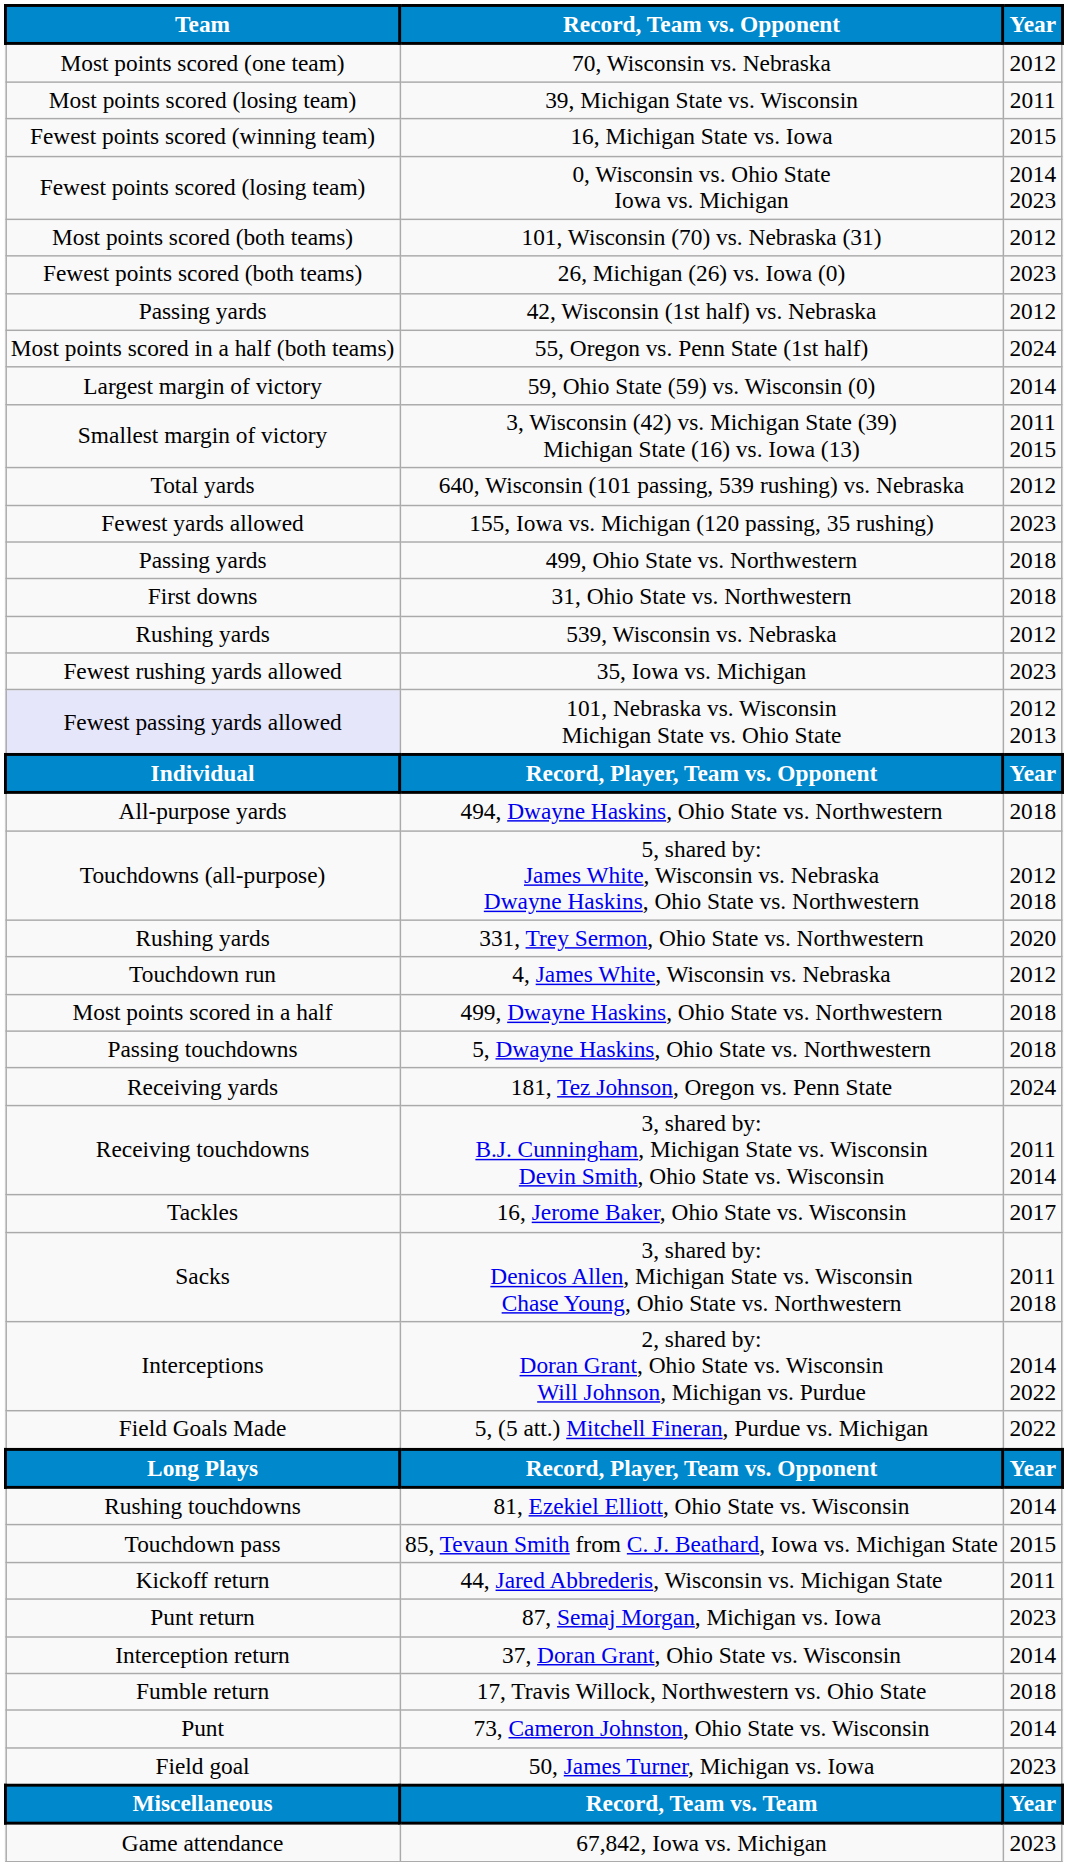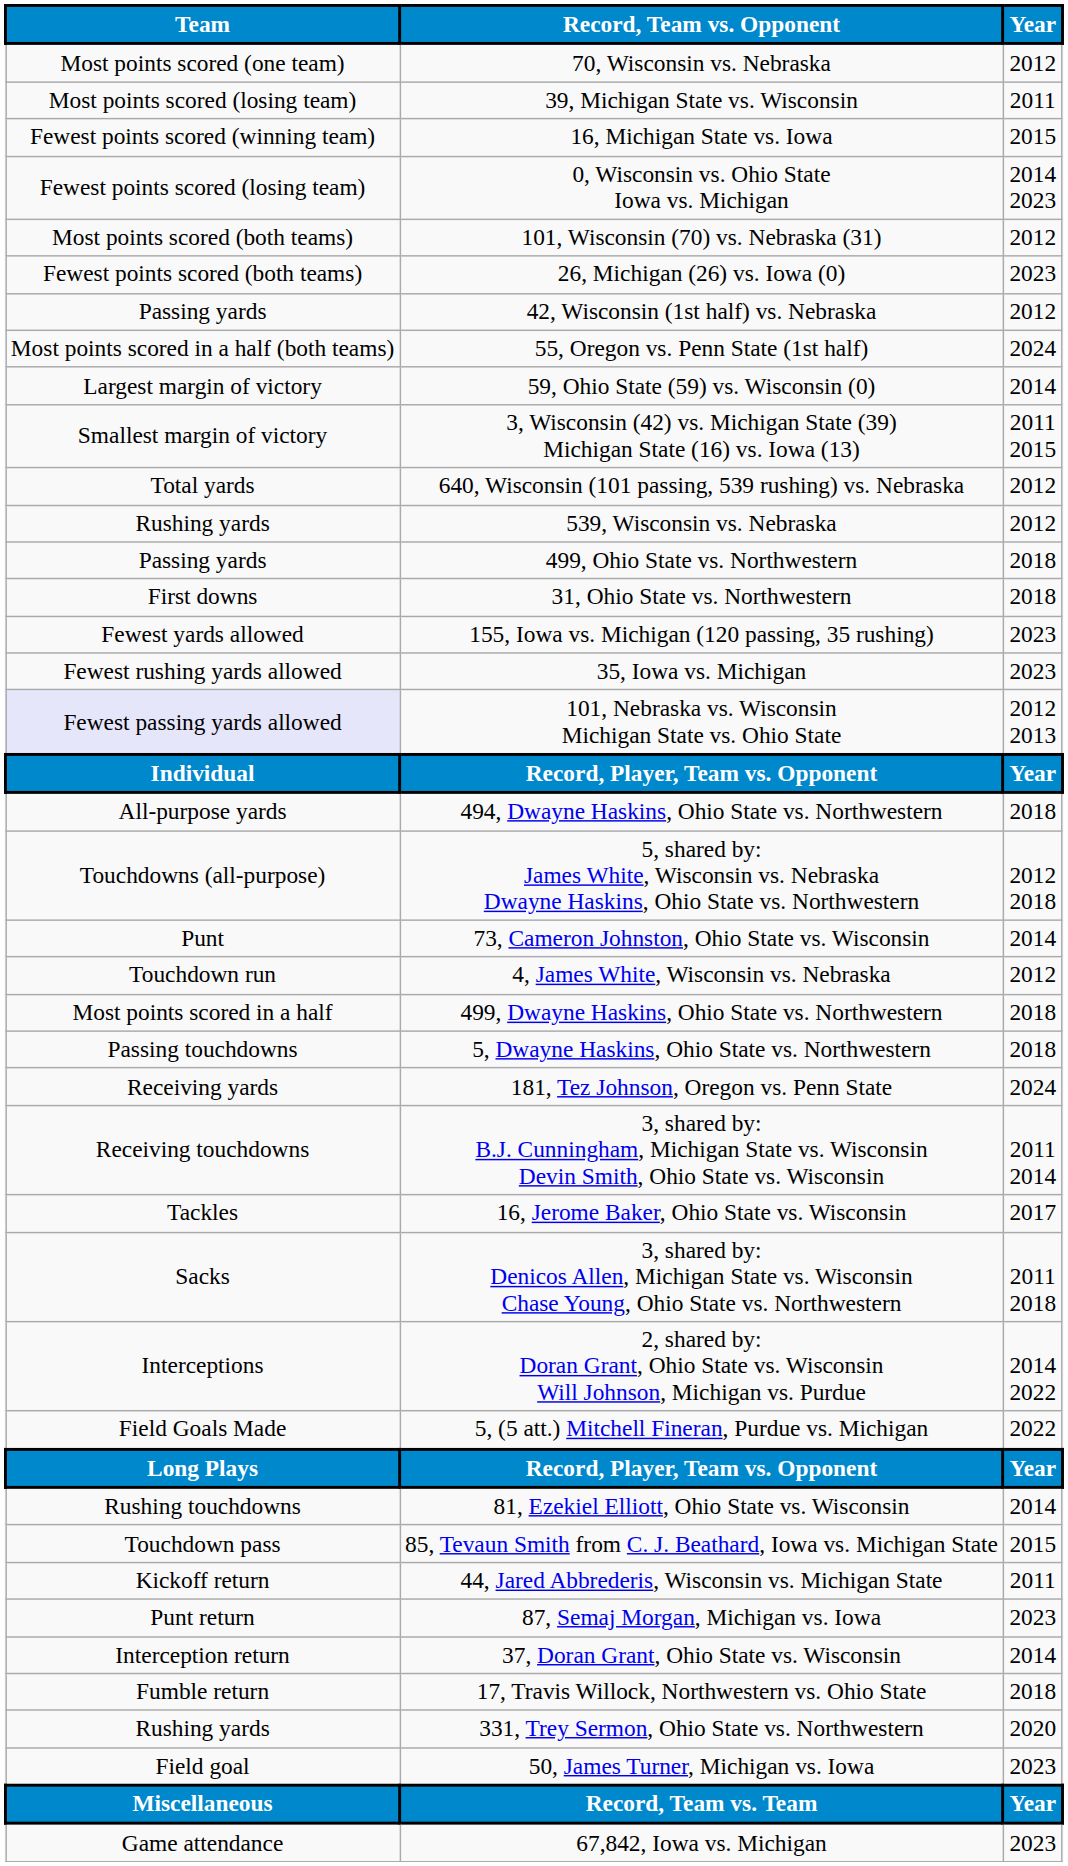 <table class="wikitable" style="text-align:center">
 <tr>
 <th style="background:#0088cd; color:#FFFFFF; border:2px solid #000000;">Team</th>
 <th style="background:#0088cd; color:#FFFFFF; border:2px solid #000000;">Record, Team vs. Opponent</th>
 <th style="background:#0088cd; color:#FFFFFF; border:2px solid #000000;">Year</th>
 </tr>
 <tr>
 <td>Most points scored (one team)</td>
 <td>70, Wisconsin vs. Nebraska</td>
 <td>2012</td>
 </tr>
 <tr>
 <td>Most points scored (losing team)</td>
 <td>39, Michigan State vs. Wisconsin</td>
 <td>2011</td>
 </tr>
 <tr>
 <td>Fewest points scored (winning team)</td>
 <td>16, Michigan State vs. Iowa</td>
 <td>2015</td>
 </tr>
 <tr>
 <td>Fewest points scored (losing team)</td>
 <td>0, Wisconsin vs. Ohio State<br>Iowa vs. Michigan</td>
 <td>2014<br>2023</td>
 </tr>
 <tr>
 <td>Most points scored (both teams)</td>
 <td>101, Wisconsin (70) vs. Nebraska (31)</td>
 <td>2012</td>
 </tr>
 <tr>
 <td>Fewest points scored (both teams)</td>
 <td>26, Michigan (26) vs. Iowa (0)</td>
 <td>2023</td>
 </tr>
 <tr>
 <td>Passing yards</td>
 <td>42, Wisconsin (1st half) vs. Nebraska</td>
 <td>2012</td>
 </tr>
 <tr>
 <td>Most points scored in a half (both teams)</td>
 <td>55, Oregon vs. Penn State (1st half)</td>
 <td>2024</td>
 </tr>
 <tr>
 <td>Largest margin of victory</td>
 <td>59, Ohio State (59) vs. Wisconsin (0)</td>
 <td>2014</td>
 </tr>
 <tr>
 <td>Smallest margin of victory</td>
 <td>3, Wisconsin (42) vs. Michigan State (39)<br>Michigan State (16) vs. Iowa (13)</td>
 <td>2011<br>2015</td>
 </tr>
 <tr>
 <td>Total yards</td>
 <td>640, Wisconsin (101 passing, 539 rushing) vs. Nebraska</td>
 <td>2012</td>
 </tr>
 <tr>
-<td>Fewest yards allowed</td>
-<td>155, Iowa vs. Michigan (120 passing, 35 rushing)</td>
-<td>2023</td>
+<td>Rushing yards</td>
+<td>539, Wisconsin vs. Nebraska</td>
+<td>2012</td>
 </tr>
 <tr>
 <td>Passing yards</td>
 <td>499, Ohio State vs. Northwestern</td>
 <td>2018</td>
 </tr>
 <tr>
 <td>First downs</td>
 <td>31, Ohio State vs. Northwestern</td>
 <td>2018</td>
 </tr>
 <tr>
-<td>Rushing yards</td>
-<td>539, Wisconsin vs. Nebraska</td>
-<td>2012</td>
+<td>Fewest yards allowed</td>
+<td>155, Iowa vs. Michigan (120 passing, 35 rushing)</td>
+<td>2023</td>
 </tr>
 <tr>
 <td>Fewest rushing yards allowed</td>
 <td>35, Iowa vs. Michigan</td>
 <td>2023</td>
 </tr>
 <tr>
 <td style="background: lavender;">Fewest passing yards allowed</td>
 <td>101, Nebraska vs. Wisconsin<br>Michigan State vs. Ohio State</td>
 <td>2012<br>2013</td>
 </tr>
 <tr>
 <th style="background:#0088cd; color:#FFFFFF; border:2px solid #000000;">Individual</th>
 <th style="background:#0088cd; color:#FFFFFF; border:2px solid #000000;">Record, Player, Team vs. Opponent</th>
 <th style="background:#0088cd; color:#FFFFFF; border:2px solid #000000;">Year</th>
 </tr>
 <tr>
 <td>All-purpose yards</td>
 <td>494, <a href='#'>Dwayne Haskins</a>, Ohio State vs. Northwestern</td>
 <td>2018</td>
 </tr>
 <tr>
 <td>Touchdowns (all-purpose)</td>
 <td>5, shared by:<br><a href='#'>James White</a>, Wisconsin vs. Nebraska<br><a href='#'>Dwayne Haskins</a>, Ohio State vs. Northwestern</td>
 <td> <br>2012<br>2018</td>
 </tr>
 <tr>
-<td>Rushing yards</td>
-<td>331, <a href='#'>Trey Sermon</a>, Ohio State vs. Northwestern</td>
-<td>2020</td>
+<td>Punt</td>
+<td>73, <a href='#'>Cameron Johnston</a>, Ohio State vs. Wisconsin</td>
+<td>2014</td>
 </tr>
 <tr>
 <td>Touchdown run</td>
 <td>4, <a href='#'>James White</a>, Wisconsin vs. Nebraska</td>
 <td>2012</td>
 </tr>
 <tr>
 <td>Most points scored in a half</td>
 <td>499, <a href='#'>Dwayne Haskins</a>, Ohio State vs. Northwestern</td>
 <td>2018</td>
 </tr>
 <tr>
 <td>Passing touchdowns</td>
 <td>5, <a href='#'>Dwayne Haskins</a>, Ohio State vs. Northwestern</td>
 <td>2018</td>
 </tr>
 <tr>
 <td>Receiving yards</td>
 <td>181, <a href='#'>Tez Johnson</a>, Oregon vs. Penn State</td>
 <td>2024</td>
 </tr>
 <tr>
 <td>Receiving touchdowns</td>
 <td>3, shared by:<br><a href='#'>B.J. Cunningham</a>, Michigan State vs. Wisconsin<br><a href='#'>Devin Smith</a>, Ohio State vs. Wisconsin</td>
 <td> <br>2011<br>2014</td>
 </tr>
 <tr>
 <td>Tackles</td>
 <td>16, <a href='#'>Jerome Baker</a>, Ohio State vs. Wisconsin</td>
 <td>2017</td>
 </tr>
 <tr>
 <td>Sacks</td>
 <td>3, shared by:<br><a href='#'>Denicos Allen</a>, Michigan State vs. Wisconsin<br><a href='#'>Chase Young</a>, Ohio State vs. Northwestern</td>
 <td> <br>2011<br>2018</td>
 </tr>
 <tr>
 <td>Interceptions</td>
 <td>2, shared by:<br><a href='#'>Doran Grant</a>, Ohio State vs. Wisconsin<br><a href='#'>Will Johnson</a>, Michigan vs. Purdue</td>
 <td> <br>2014<br>2022</td>
 </tr>
 <tr>
 <td>Field Goals Made</td>
 <td>5, (5 att.) <a href='#'>Mitchell Fineran</a>, Purdue vs. Michigan</td>
 <td>2022</td>
 </tr>
 <tr>
 <th style="background:#0088cd; color:#FFFFFF; border:2px solid #000000;">Long Plays</th>
 <th style="background:#0088cd; color:#FFFFFF; border:2px solid #000000;">Record, Player, Team vs. Opponent</th>
 <th style="background:#0088cd; color:#FFFFFF; border:2px solid #000000;">Year</th>
 </tr>
 <tr>
 <td>Rushing touchdowns</td>
 <td>81, <a href='#'>Ezekiel Elliott</a>, Ohio State vs. Wisconsin</td>
 <td>2014</td>
 </tr>
 <tr>
 <td>Touchdown pass</td>
 <td>85, <a href='#'>Tevaun Smith</a> from <a href='#'>C. J. Beathard</a>, Iowa vs. Michigan State</td>
 <td>2015</td>
 </tr>
 <tr>
 <td>Kickoff return</td>
 <td>44, <a href='#'>Jared Abbrederis</a>, Wisconsin vs. Michigan State</td>
 <td>2011</td>
 </tr>
 <tr>
 <td>Punt return</td>
 <td>87, <a href='#'>Semaj Morgan</a>, Michigan vs. Iowa</td>
 <td>2023</td>
 </tr>
 <tr>
 <td>Interception return</td>
 <td>37, <a href='#'>Doran Grant</a>, Ohio State vs. Wisconsin</td>
 <td>2014</td>
 </tr>
 <tr>
 <td>Fumble return</td>
 <td>17, Travis Willock, Northwestern vs. Ohio State</td>
 <td>2018</td>
 </tr>
 <tr>
-<td>Punt</td>
-<td>73, <a href='#'>Cameron Johnston</a>, Ohio State vs. Wisconsin</td>
-<td>2014</td>
+<td>Rushing yards</td>
+<td>331, <a href='#'>Trey Sermon</a>, Ohio State vs. Northwestern</td>
+<td>2020</td>
 </tr>
 <tr>
 <td>Field goal</td>
 <td>50, <a href='#'>James Turner</a>, Michigan vs. Iowa</td>
 <td>2023</td>
 </tr>
 <tr>
 <th style="background:#0088cd; color:#FFFFFF; border:2px solid #000000;">Miscellaneous</th>
 <th style="background:#0088cd; color:#FFFFFF; border:2px solid #000000;">Record, Team vs. Team</th>
 <th style="background:#0088cd; color:#FFFFFF; border:2px solid #000000;">Year</th>
 </tr>
 <tr>
 <td>Game attendance</td>
 <td>67,842, Iowa vs. Michigan</td>
 <td>2023</td>
 </tr>
 <tr>
 </tr>
 </table>
